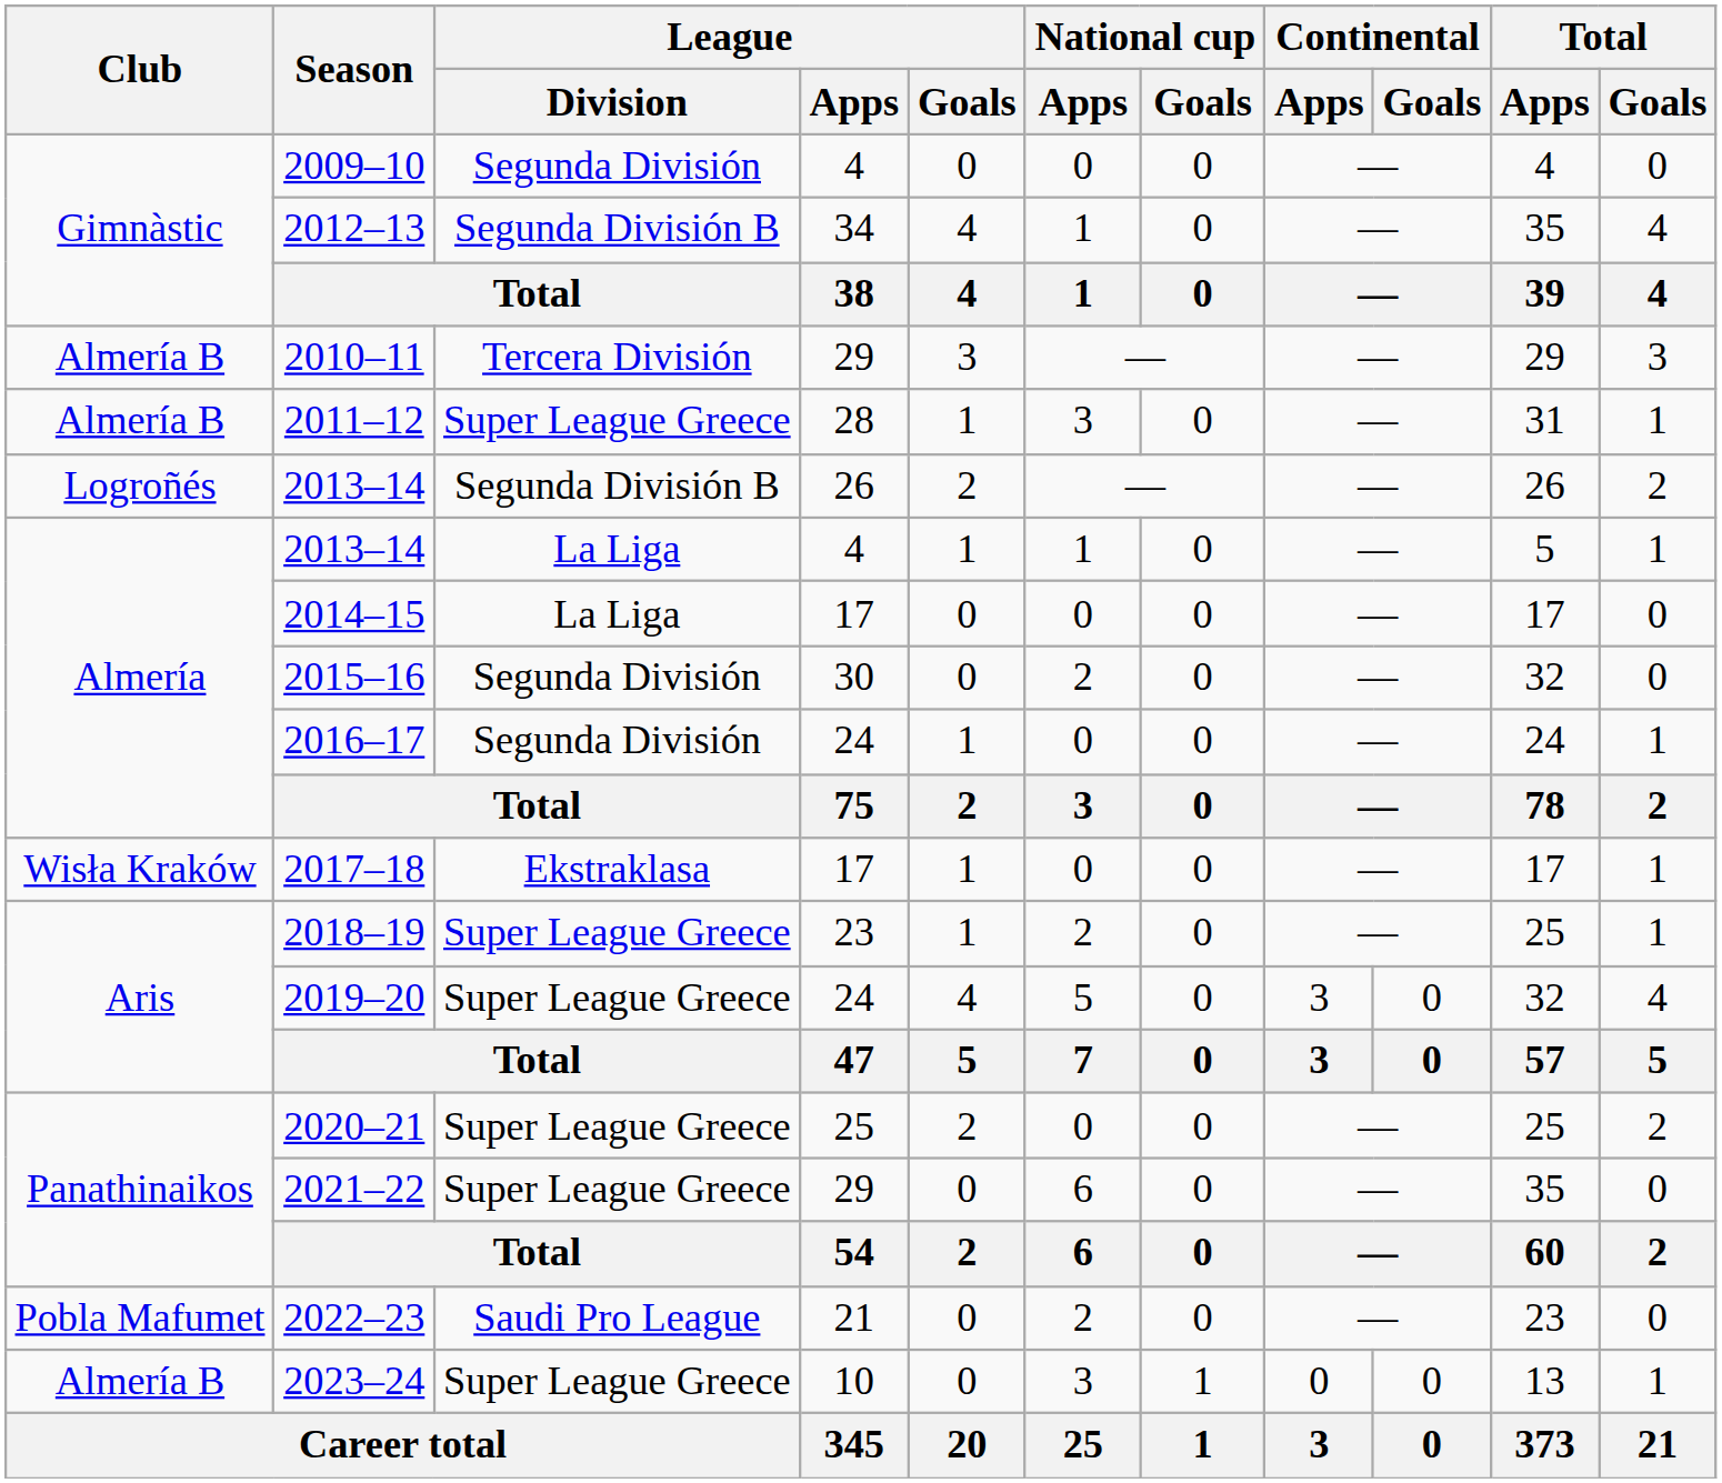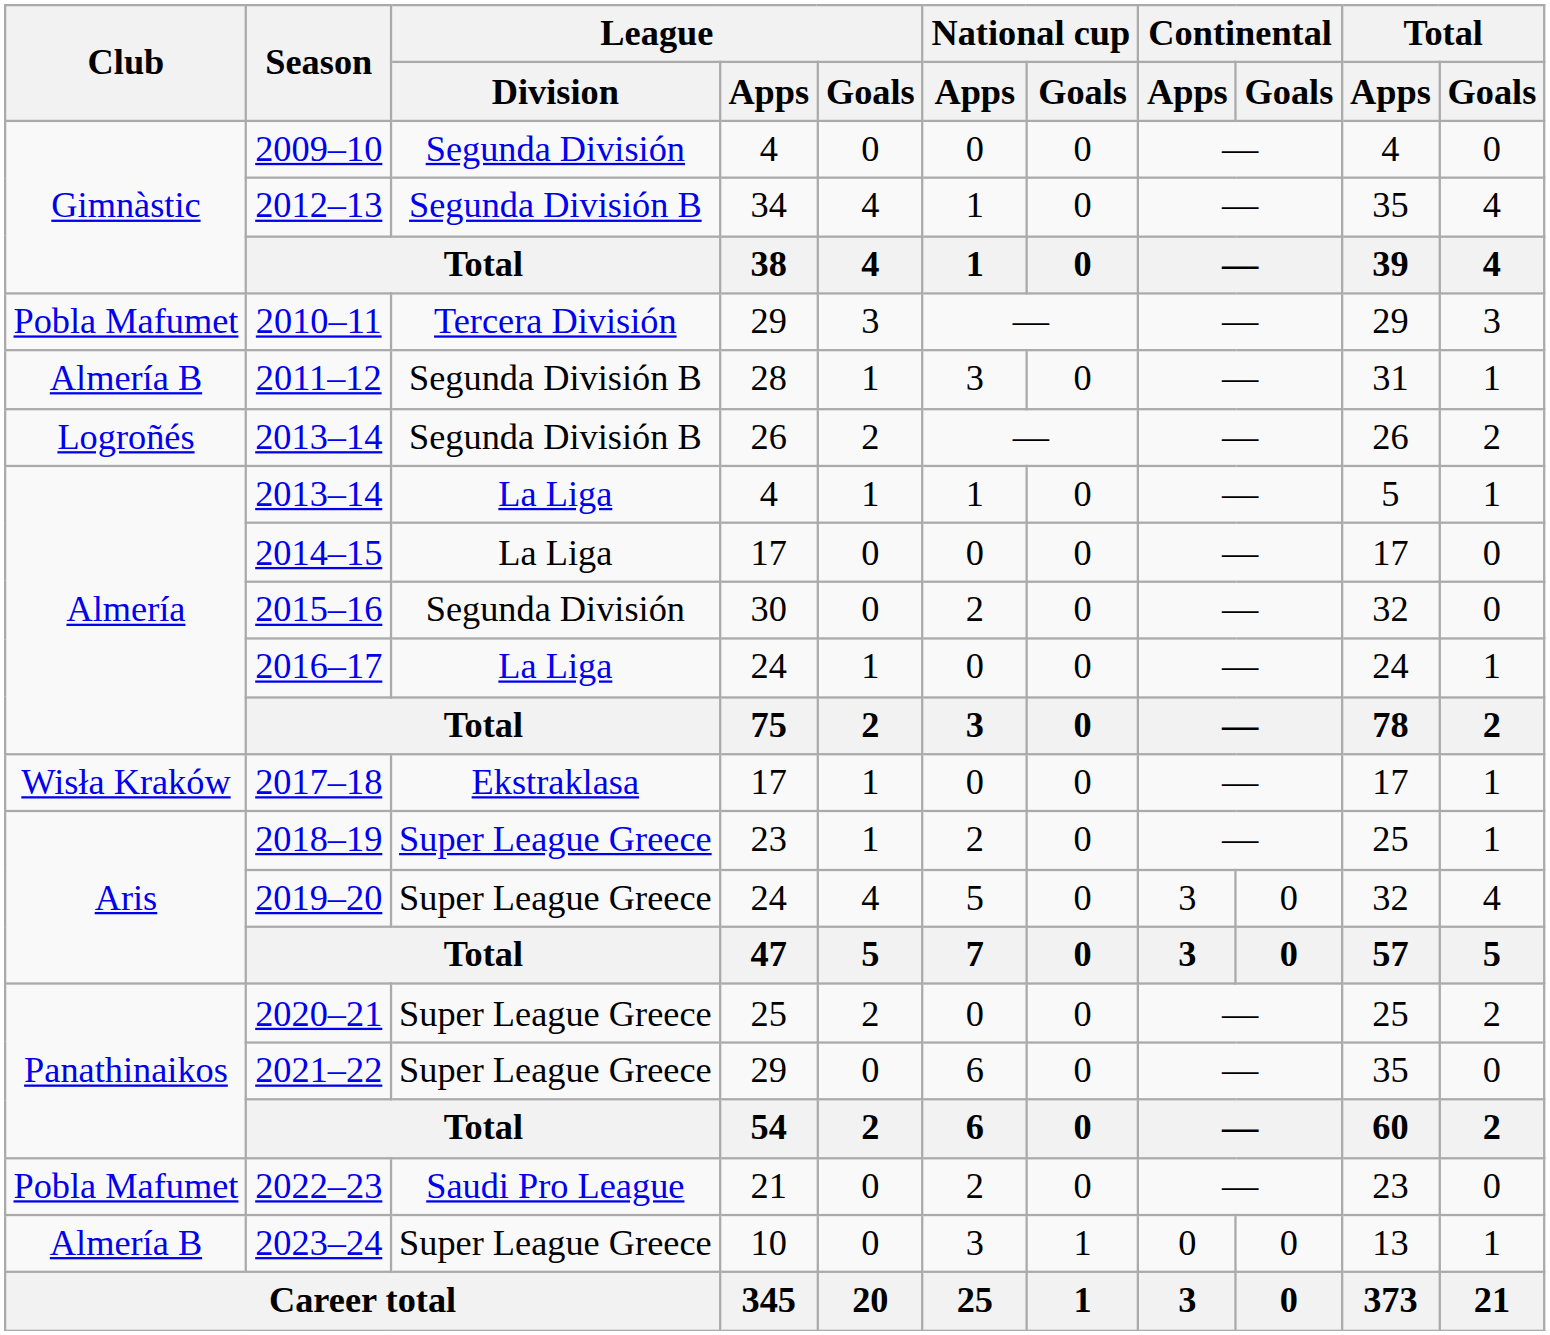 <table class="wikitable" style="text-align:center">
 <tr>
 <th rowspan="2">Club</th>
 <th rowspan="2">Season</th>
 <th colspan="3">League</th>
 <th colspan="2">National cup</th>
 <th colspan="2">Continental</th>
 <th colspan="2">Total</th>
 </tr>
 <tr>
 <th>Division</th>
 <th>Apps</th>
 <th>Goals</th>
 <th>Apps</th>
 <th>Goals</th>
 <th>Apps</th>
 <th>Goals</th>
 <th>Apps</th>
 <th>Goals</th>
 </tr>
 <tr>
 <td rowspan="3"><a href='#'>Gimnàstic</a></td>
 <td><a href='#'>2009–10</a></td>
 <td><a href='#'>Segunda División</a></td>
 <td>4</td>
 <td>0</td>
 <td>0</td>
 <td>0</td>
 <td colspan="2">—</td>
 <td>4</td>
 <td>0</td>
 </tr>
 <tr>
 <td><a href='#'>2012–13</a></td>
 <td><a href='#'>Segunda División B</a></td>
 <td>34</td>
 <td>4</td>
 <td>1</td>
 <td>0</td>
 <td colspan="2">—</td>
 <td>35</td>
 <td>4</td>
 </tr>
 <tr>
 <th colspan="2">Total</th>
 <th>38</th>
 <th>4</th>
 <th>1</th>
 <th>0</th>
 <th colspan="2">—</th>
 <th>39</th>
 <th>4</th>
 </tr>
 <tr>
-<td><a href='#'>Almería B</a></td>
+<td><a href='#'>Pobla Mafumet</a></td>
 <td><a href='#'>2010–11</a></td>
 <td><a href='#'>Tercera División</a></td>
 <td>29</td>
 <td>3</td>
 <td colspan="2">—</td>
 <td colspan="2">—</td>
 <td>29</td>
 <td>3</td>
 </tr>
 <tr>
 <td><a href='#'>Almería B</a></td>
 <td><a href='#'>2011–12</a></td>
-<td><a href='#'>Super League Greece</a></td>
+<td>Segunda División B</td>
 <td>28</td>
 <td>1</td>
 <td>3</td>
 <td>0</td>
 <td colspan="2">—</td>
 <td>31</td>
 <td>1</td>
 </tr>
 <tr>
 <td><a href='#'>Logroñés</a></td>
 <td><a href='#'>2013–14</a></td>
 <td>Segunda División B</td>
 <td>26</td>
 <td>2</td>
 <td colspan="2">—</td>
 <td colspan="2">—</td>
 <td>26</td>
 <td>2</td>
 </tr>
 <tr>
 <td rowspan="5"><a href='#'>Almería</a></td>
 <td><a href='#'>2013–14</a></td>
 <td><a href='#'>La Liga</a></td>
 <td>4</td>
 <td>1</td>
 <td>1</td>
 <td>0</td>
 <td colspan="2">—</td>
 <td>5</td>
 <td>1</td>
 </tr>
 <tr>
 <td><a href='#'>2014–15</a></td>
 <td>La Liga</td>
 <td>17</td>
 <td>0</td>
 <td>0</td>
 <td>0</td>
 <td colspan="2">—</td>
 <td>17</td>
 <td>0</td>
 </tr>
 <tr>
 <td><a href='#'>2015–16</a></td>
 <td>Segunda División</td>
 <td>30</td>
 <td>0</td>
 <td>2</td>
 <td>0</td>
 <td colspan="2">—</td>
 <td>32</td>
 <td>0</td>
 </tr>
 <tr>
 <td><a href='#'>2016–17</a></td>
-<td>Segunda División</td>
+<td><a href='#'>La Liga</a></td>
 <td>24</td>
 <td>1</td>
 <td>0</td>
 <td>0</td>
 <td colspan="2">—</td>
 <td>24</td>
 <td>1</td>
 </tr>
 <tr>
 <th colspan="2">Total</th>
 <th>75</th>
 <th>2</th>
 <th>3</th>
 <th>0</th>
 <th colspan="2">—</th>
 <th>78</th>
 <th>2</th>
 </tr>
 <tr>
 <td><a href='#'>Wisła Kraków</a></td>
 <td><a href='#'>2017–18</a></td>
 <td><a href='#'>Ekstraklasa</a></td>
 <td>17</td>
 <td>1</td>
 <td>0</td>
 <td>0</td>
 <td colspan="2">—</td>
 <td>17</td>
 <td>1</td>
 </tr>
 <tr>
 <td rowspan="3"><a href='#'>Aris</a></td>
 <td><a href='#'>2018–19</a></td>
 <td><a href='#'>Super League Greece</a></td>
 <td>23</td>
 <td>1</td>
 <td>2</td>
 <td>0</td>
 <td colspan="2">—</td>
 <td>25</td>
 <td>1</td>
 </tr>
 <tr>
 <td><a href='#'>2019–20</a></td>
 <td>Super League Greece</td>
 <td>24</td>
 <td>4</td>
 <td>5</td>
 <td>0</td>
 <td>3</td>
 <td>0</td>
 <td>32</td>
 <td>4</td>
 </tr>
 <tr>
 <th colspan="2">Total</th>
 <th>47</th>
 <th>5</th>
 <th>7</th>
 <th>0</th>
 <th>3</th>
 <th>0</th>
 <th>57</th>
 <th>5</th>
 </tr>
 <tr>
 <td rowspan="3"><a href='#'>Panathinaikos</a></td>
 <td><a href='#'>2020–21</a></td>
 <td>Super League Greece</td>
 <td>25</td>
 <td>2</td>
 <td>0</td>
 <td>0</td>
 <td colspan="2">—</td>
 <td>25</td>
 <td>2</td>
 </tr>
 <tr>
 <td><a href='#'>2021–22</a></td>
 <td>Super League Greece</td>
 <td>29</td>
 <td>0</td>
 <td>6</td>
 <td>0</td>
 <td colspan="2">—</td>
 <td>35</td>
 <td>0</td>
 </tr>
 <tr>
 <th colspan="2">Total</th>
 <th>54</th>
 <th>2</th>
 <th>6</th>
 <th>0</th>
 <th colspan="2">—</th>
 <th>60</th>
 <th>2</th>
 </tr>
 <tr>
 <td><a href='#'>Pobla Mafumet</a></td>
 <td><a href='#'>2022–23</a></td>
 <td><a href='#'>Saudi Pro League</a></td>
 <td>21</td>
 <td>0</td>
 <td>2</td>
 <td>0</td>
 <td colspan="2">—</td>
 <td>23</td>
 <td>0</td>
 </tr>
 <tr>
 <td><a href='#'>Almería B</a></td>
 <td><a href='#'>2023–24</a></td>
 <td>Super League Greece</td>
 <td>10</td>
 <td>0</td>
 <td>3</td>
 <td>1</td>
 <td>0</td>
 <td>0</td>
 <td>13</td>
 <td>1</td>
 </tr>
 <tr>
 <th colspan="3">Career total</th>
 <th>345</th>
 <th>20</th>
 <th>25</th>
 <th>1</th>
 <th>3</th>
 <th>0</th>
 <th>373</th>
 <th>21</th>
 </tr>
 </table>
